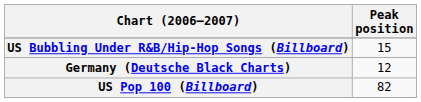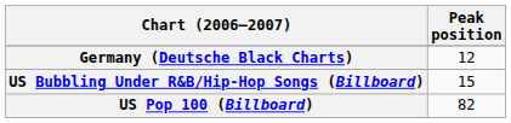 <table class="wikitable sortable plainrowheaders">
 <tr>
 <th>Chart (2006–2007)</th>
 <th>Peak<br>position</th>
 </tr>
 <tr>
 </tr>
 <tr>
 </tr>
 <tr>
 </tr>
 <tr>
 </tr>
 <tr>
-<th scope="row">US <a href='#'>Bubbling Under R&B/Hip-Hop Songs</a> (<em><a href='#'>Billboard</a></em>)</th>
-<td style="text-align:center;">15</td>
+<th scope="row">Germany (<a href='#'>Deutsche Black Charts</a>)</th>
+<td style="text-align:center;">12</td>
 </tr>
 <tr>
 </tr>
 <tr>
 </tr>
 <tr>
 </tr>
 <tr>
 </tr>
 <tr>
 </tr>
 <tr>
 </tr>
 <tr>
 </tr>
 <tr>
 </tr>
 <tr>
-<th scope="row">Germany (<a href='#'>Deutsche Black Charts</a>)</th>
-<td style="text-align:center;">12</td>
+<th scope="row">US <a href='#'>Bubbling Under R&B/Hip-Hop Songs</a> (<em><a href='#'>Billboard</a></em>)</th>
+<td style="text-align:center;">15</td>
 </tr>
 <tr>
 <th scope="row">US <a href='#'>Pop 100</a> (<em><a href='#'>Billboard</a></em>)</th>
 <td style="text-align:center;">82</td>
 </tr>
 <tr>
 </tr>
 </table>
